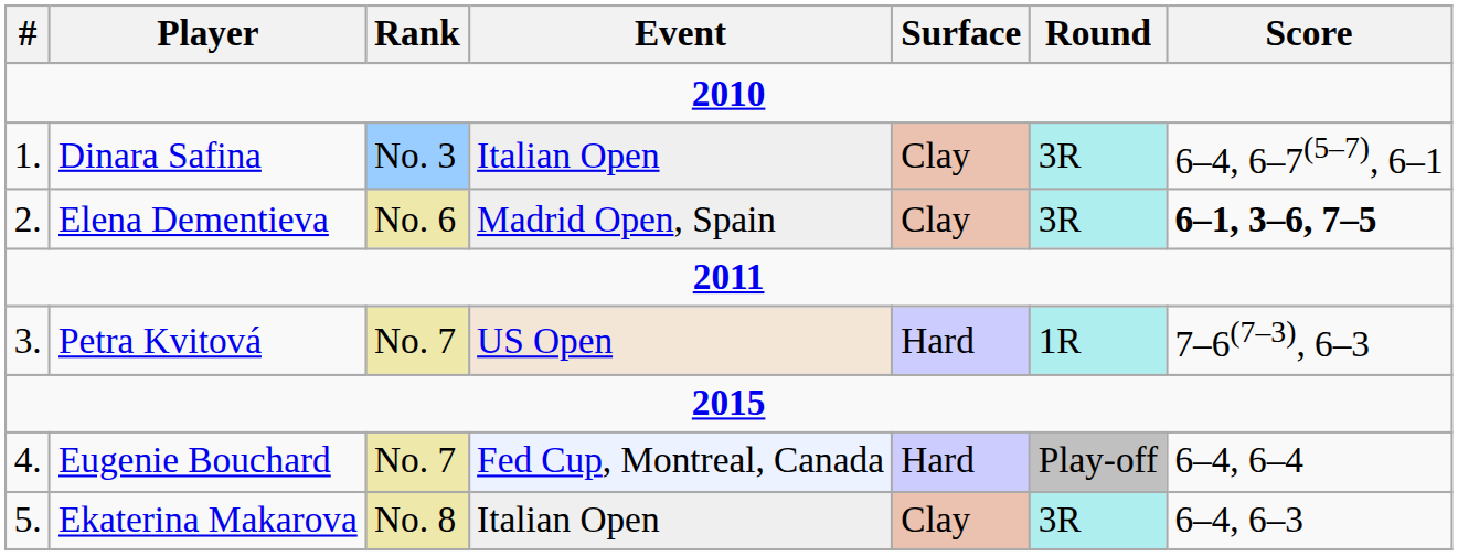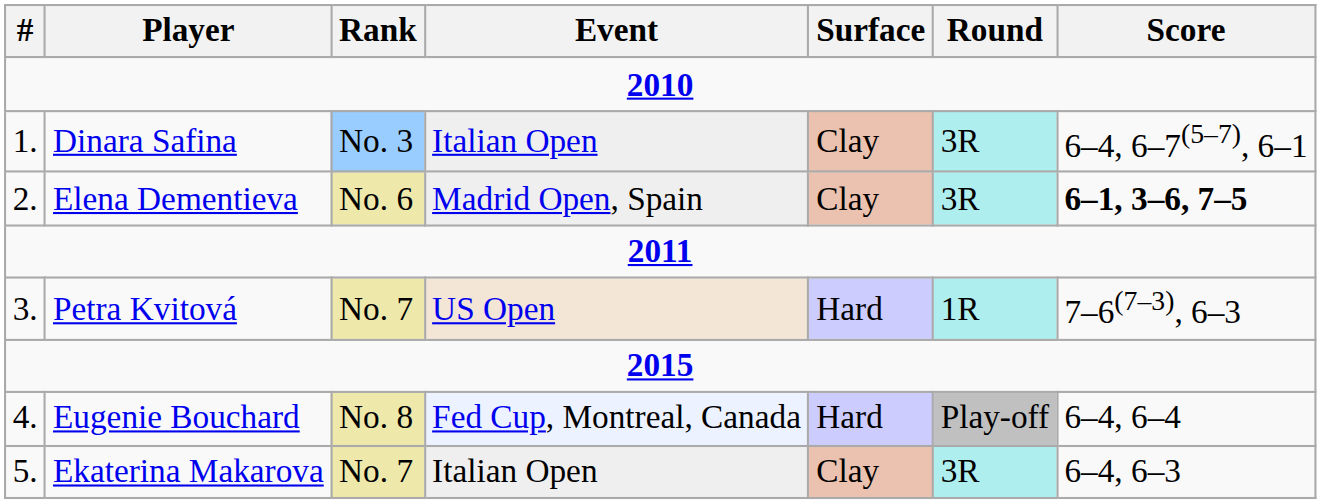 <table class="wikitable sortable">
 <tr>
 <th>#</th>
 <th>Player</th>
 <th>Rank</th>
 <th>Event</th>
 <th>Surface</th>
 <th>Round</th>
 <th>Score</th>
 </tr>
 <tr>
 <td colspan="7" style="text-align:center;"><strong><a href='#'>2010</a></strong></td>
 </tr>
 <tr>
 <td>1.</td>
 <td> <a href='#'>Dinara Safina</a></td>
 <td style="background:#9cf;">No. 3</td>
 <td style="background:#efefef;"><a href='#'>Italian Open</a></td>
 <td style="background:#ebc2af;">Clay</td>
 <td style="background:#afeeee;">3R</td>
 <td>6–4, 6–7<sup>(5–7)</sup>, 6–1</td>
 </tr>
 <tr>
 <td>2.</td>
 <td> <a href='#'>Elena Dementieva</a></td>
 <td style="background:#eee8aa;">No. 6</td>
 <td style="background:#efefef;"><a href='#'>Madrid Open</a>, Spain</td>
 <td style="background:#ebc2af;">Clay</td>
 <td style="background:#afeeee;">3R</td>
 <td><strong>6–1, 3–6, 7–5</strong></td>
 </tr>
 <tr>
 <td colspan="7" style="text-align:center;"><strong><a href='#'>2011</a></strong></td>
 </tr>
 <tr>
 <td>3.</td>
 <td> <a href='#'>Petra Kvitová</a></td>
 <td style="background:#eee8aa;">No. 7</td>
 <td style="background:#f3e6d7;"><a href='#'>US Open</a></td>
 <td style="background:#ccf;">Hard</td>
 <td style="background:#afeeee;">1R</td>
 <td>7–6<sup>(7–3)</sup>, 6–3</td>
 </tr>
 <tr>
 <td colspan="7" style="text-align:center;"><strong><a href='#'>2015</a></strong></td>
 </tr>
 <tr>
 <td>4.</td>
 <td> <a href='#'>Eugenie Bouchard</a></td>
-<td style="background:#eee8aa;">No. 7</td>
+<td style="background:#eee8aa;">No. 8</td>
 <td style="background:#ecf2ff;"><a href='#'>Fed Cup</a>, Montreal, Canada</td>
 <td style="background:#ccf;">Hard</td>
 <td style="background:silver;">Play-off</td>
 <td>6–4, 6–4</td>
 </tr>
 <tr>
 <td>5.</td>
 <td> <a href='#'>Ekaterina Makarova</a></td>
-<td style="background:#eee8aa;">No. 8</td>
+<td style="background:#eee8aa;">No. 7</td>
 <td style="background:#efefef;">Italian Open</td>
 <td style="background:#ebc2af;">Clay</td>
 <td style="background:#afeeee;">3R</td>
 <td>6–4, 6–3</td>
 </tr>
 </table>
